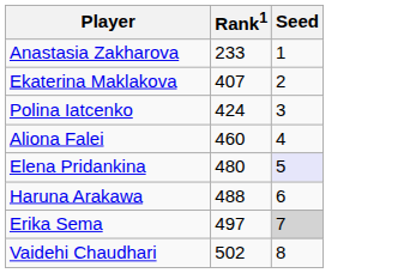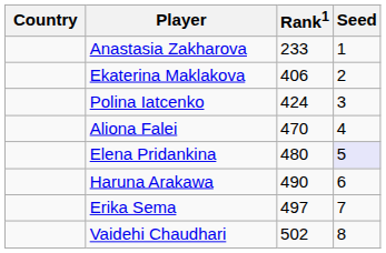 <table class="sortable wikitable">
 <tr>
+<th width="70">Country</th>
 <th width="175">Player</th>
 <th>Rank<sup>1</sup></th>
 <th>Seed</th>
 </tr>
 <tr>
+<td></td>
 <td><a href='#'>Anastasia Zakharova</a></td>
 <td>233</td>
 <td>1</td>
 </tr>
 <tr>
+<td></td>
 <td><a href='#'>Ekaterina Maklakova</a></td>
-<td>407</td>
+<td>406</td>
 <td>2</td>
 </tr>
 <tr>
+<td></td>
 <td><a href='#'>Polina Iatcenko</a></td>
 <td>424</td>
 <td>3</td>
 </tr>
 <tr>
+<td></td>
 <td><a href='#'>Aliona Falei</a></td>
-<td>460</td>
+<td>470</td>
 <td>4</td>
 </tr>
 <tr>
+<td></td>
 <td><a href='#'>Elena Pridankina</a></td>
 <td>480</td>
 <td style="background: lavender;">5</td>
 </tr>
 <tr>
+<td></td>
 <td><a href='#'>Haruna Arakawa</a></td>
-<td>488</td>
+<td>490</td>
 <td>6</td>
 </tr>
 <tr>
+<td></td>
 <td><a href='#'>Erika Sema</a></td>
 <td>497</td>
-<td style="background: lightgrey;">7</td>
+<td>7</td>
 </tr>
 <tr>
+<td></td>
 <td><a href='#'>Vaidehi Chaudhari</a></td>
 <td>502</td>
 <td>8</td>
 </tr>
 </table>
